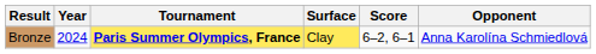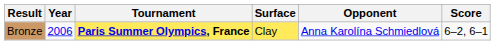 <table class="wikitable">
 <tr>
 <th scope="col">Result</th>
 <th scope="col">Year</th>
 <th scope="col">Tournament</th>
 <th scope="col">Surface</th>
+<th scope="col">Opponent</th>
 <th scope="col" class="unsortable">Score</th>
-<th scope="col">Opponent</th>
 </tr>
 <tr>
 <td style=background:#c96>Bronze</td>
-<td><a href='#'>2024</a></td>
+<td><a href='#'>2006</a></td>
 <td style=background:#ffea5c><strong><a href='#'>Paris Summer Olympics</a>, France</strong></td>
 <td style=background:#ffea5c>Clay</td>
+<td> <a href='#'>Anna Karolína Schmiedlová</a></td>
 <td>6–2, 6–1</td>
-<td> <a href='#'>Anna Karolína Schmiedlová</a></td>
 </tr>
 </table>
